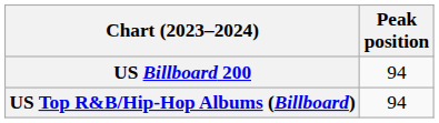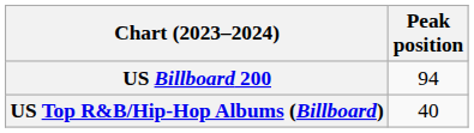 <table class="wikitable sortable plainrowheaders" style="text-align:center">
 <tr>
 <th scope="col">Chart (2023–2024)</th>
 <th scope="col">Peak<br>position</th>
 </tr>
 <tr>
 <th scope="row">US <a href='#'><em>Billboard</em> 200</a></th>
 <td>94</td>
 </tr>
 <tr>
 <th scope="row">US <a href='#'>Top R&B/Hip-Hop Albums</a> (<em><a href='#'>Billboard</a></em>)</th>
-<td>94</td>
+<td>40</td>
 </tr>
 </table>
